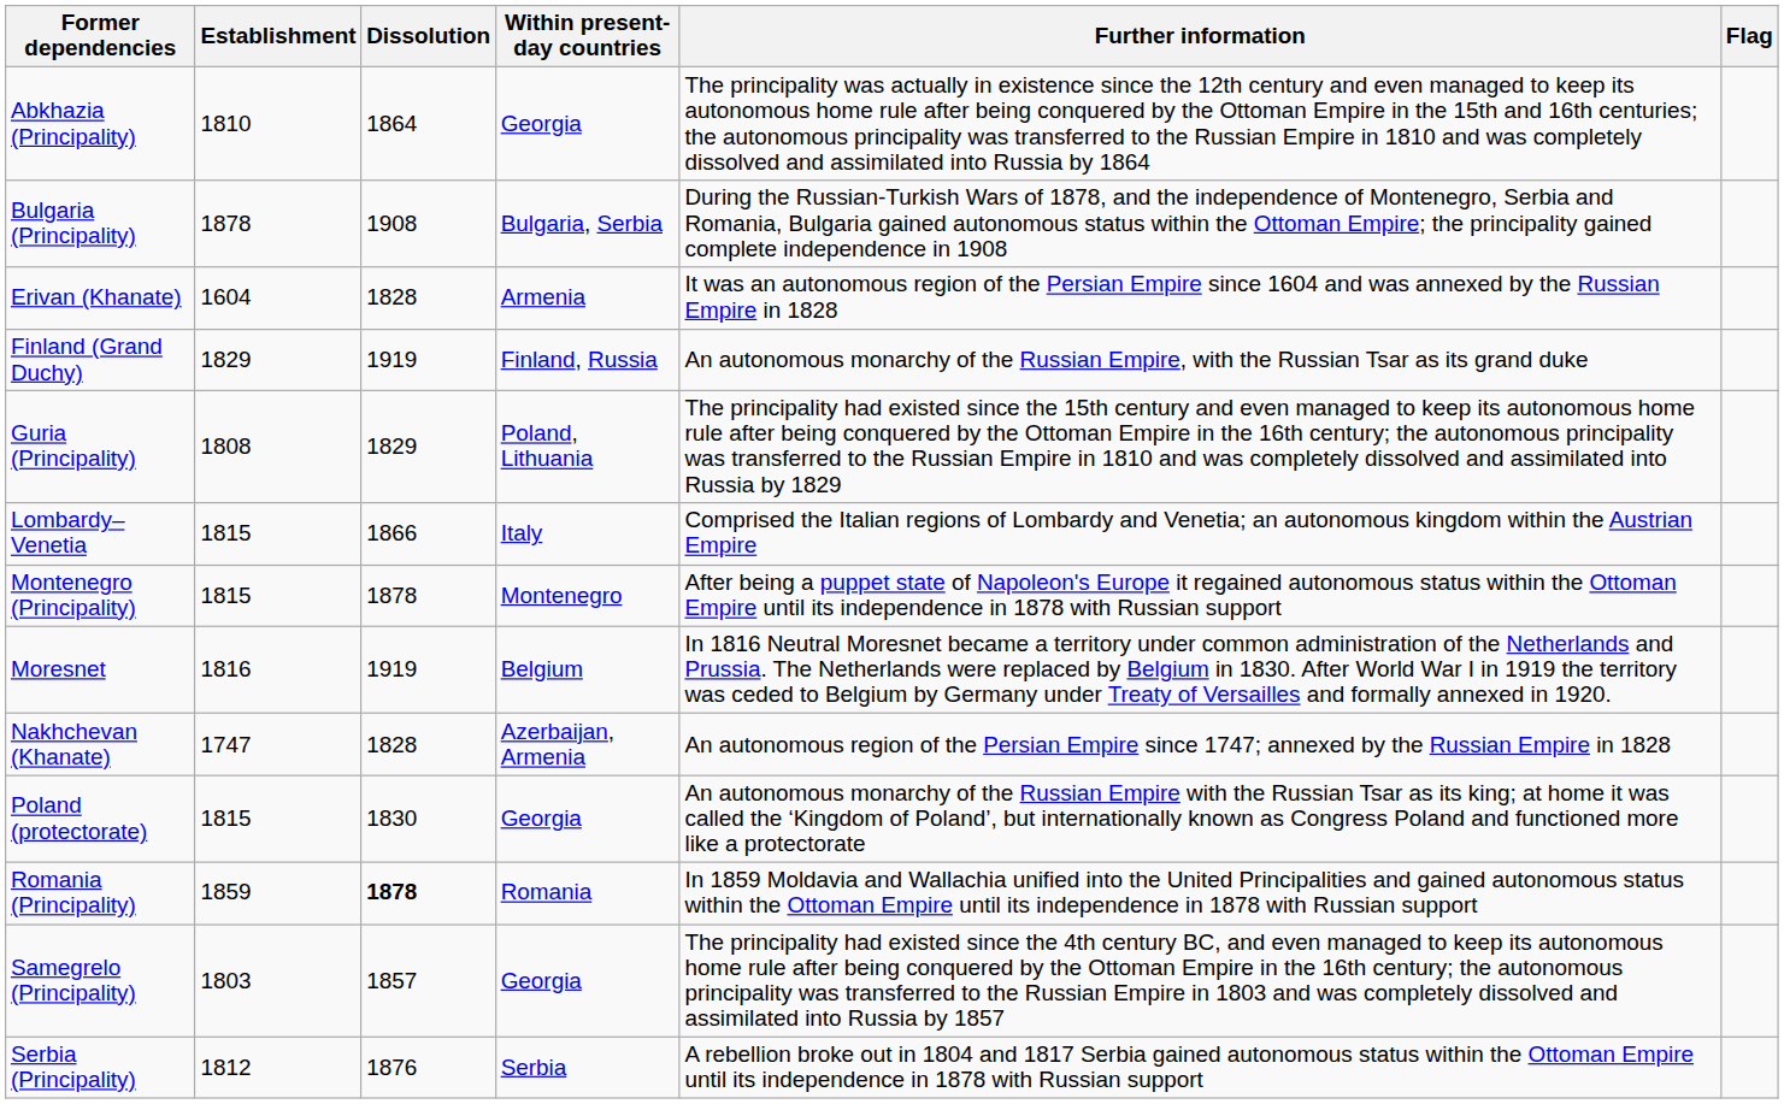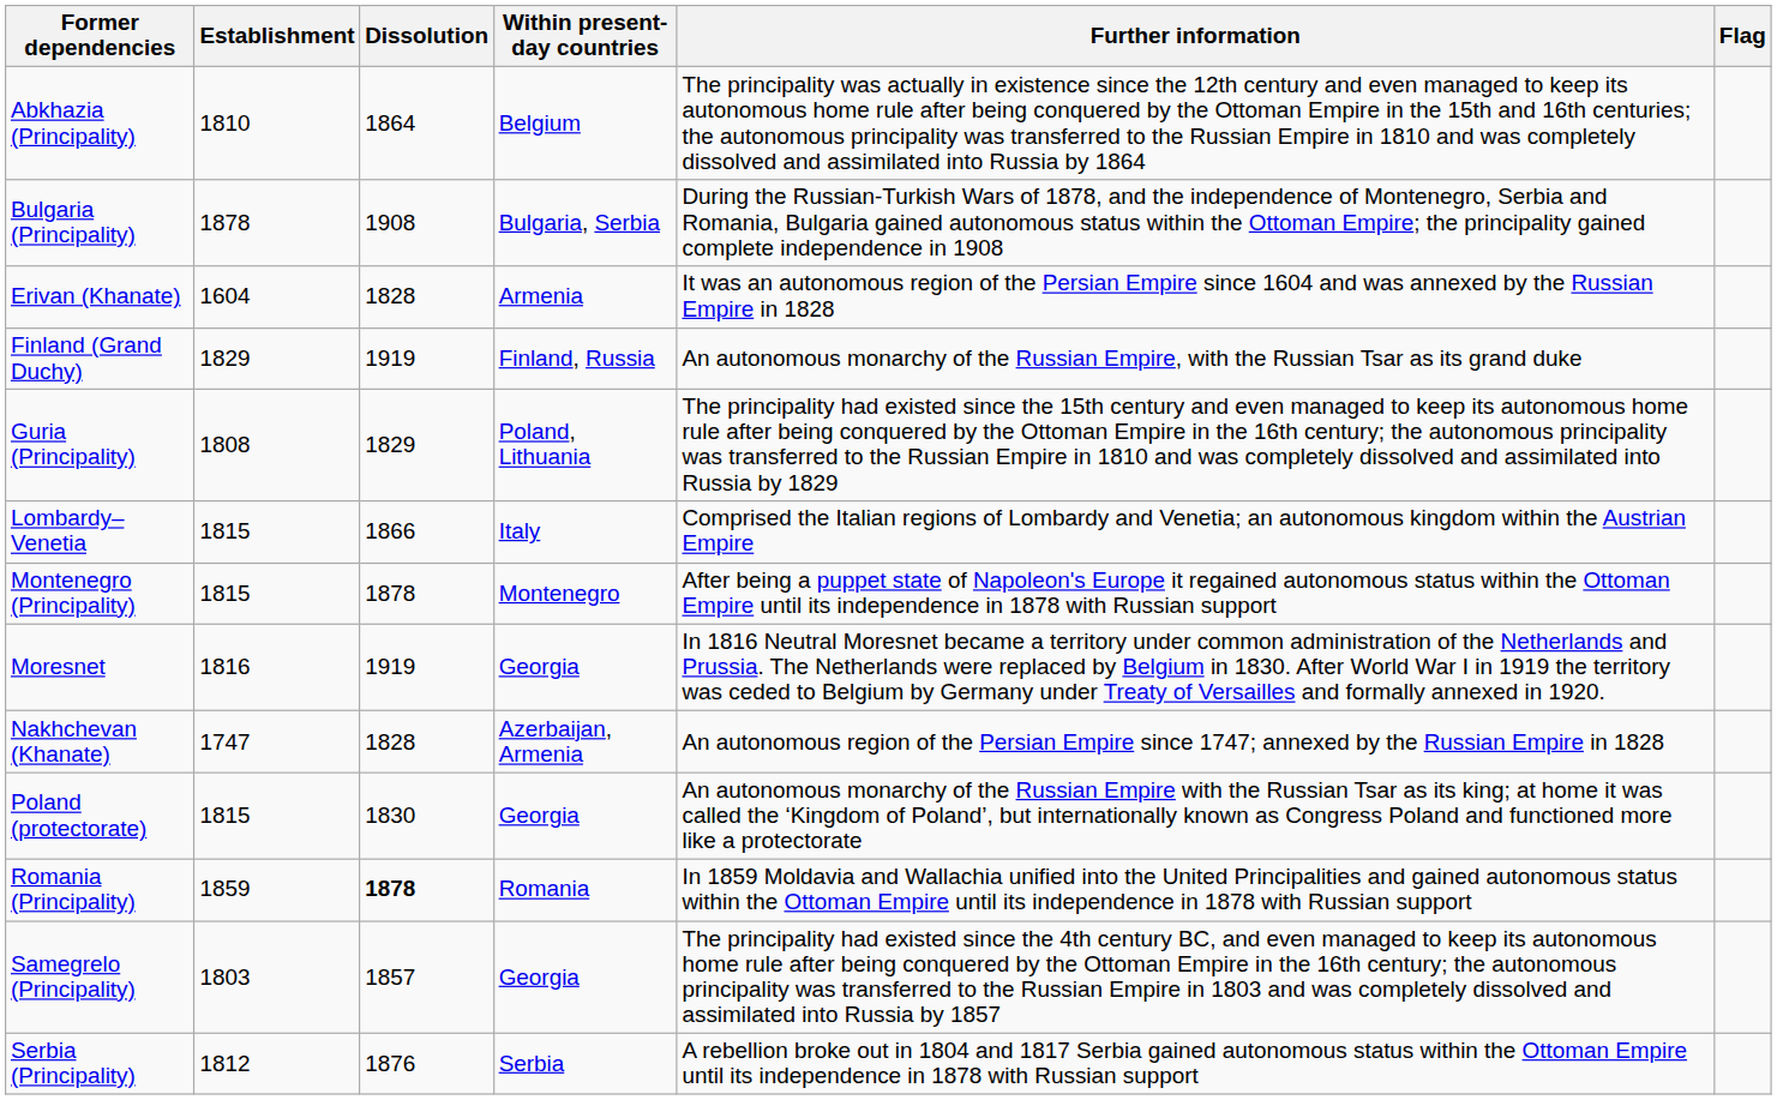 <table class="sortable wikitable">
 <tr>
 <th>Former dependencies</th>
 <th>Establishment</th>
 <th>Dissolution</th>
 <th>Within present-day countries</th>
 <th class="unsortable">Further information</th>
 <th class="unsortable">Flag</th>
 </tr>
 <tr>
 <td><a href='#'>Abkhazia (Principality)</a></td>
 <td>1810</td>
 <td>1864</td>
-<td><a href='#'>Georgia</a></td>
+<td><a href='#'>Belgium</a></td>
 <td>The principality was actually in existence since the 12th century and even managed to keep its autonomous home rule after being conquered by the Ottoman Empire in the 15th and 16th centuries; the autonomous principality was transferred to the Russian Empire in 1810 and was completely dissolved and assimilated into Russia by 1864</td>
 <td></td>
 </tr>
 <tr>
 <td><a href='#'>Bulgaria (Principality)</a></td>
 <td>1878</td>
 <td>1908</td>
 <td><a href='#'>Bulgaria</a>, <a href='#'>Serbia</a></td>
 <td>During the Russian-Turkish Wars of 1878, and the independence of Montenegro, Serbia and Romania, Bulgaria gained autonomous status within the <a href='#'>Ottoman Empire</a>; the principality gained complete independence in 1908</td>
 <td></td>
 </tr>
 <tr>
 <td><a href='#'>Erivan (Khanate)</a></td>
 <td>1604</td>
 <td>1828</td>
 <td><a href='#'>Armenia</a></td>
 <td>It was an autonomous region of the <a href='#'>Persian Empire</a> since 1604 and was annexed by the <a href='#'>Russian Empire</a> in 1828</td>
 <td></td>
 </tr>
 <tr>
 <td><a href='#'>Finland (Grand Duchy)</a></td>
 <td>1829</td>
 <td>1919</td>
 <td><a href='#'>Finland</a>, <a href='#'>Russia</a></td>
 <td>An autonomous monarchy of the <a href='#'>Russian Empire</a>, with the Russian Tsar as its grand duke</td>
 <td></td>
 </tr>
 <tr>
 <td><a href='#'>Guria (Principality)</a></td>
 <td>1808</td>
 <td>1829</td>
 <td><a href='#'>Poland</a>, <a href='#'>Lithuania</a></td>
 <td>The principality had existed since the 15th century and even managed to keep its autonomous home rule after being conquered by the Ottoman Empire in the 16th century; the autonomous principality was transferred to the Russian Empire in 1810 and was completely dissolved and assimilated into Russia by 1829</td>
 <td></td>
 </tr>
 <tr>
 <td><a href='#'>Lombardy–Venetia</a></td>
 <td>1815</td>
 <td>1866</td>
 <td><a href='#'>Italy</a></td>
 <td>Comprised the Italian regions of Lombardy and Venetia; an autonomous kingdom within the <a href='#'>Austrian Empire</a></td>
 <td></td>
 </tr>
 <tr>
 <td><a href='#'>Montenegro (Principality)</a></td>
 <td>1815</td>
 <td>1878</td>
 <td><a href='#'>Montenegro</a></td>
 <td>After being a <a href='#'>puppet state</a> of <a href='#'>Napoleon's Europe</a> it regained autonomous status within the <a href='#'>Ottoman Empire</a> until its independence in 1878 with Russian support</td>
 <td></td>
 </tr>
 <tr>
 <td><a href='#'>Moresnet</a></td>
 <td>1816</td>
 <td>1919</td>
-<td><a href='#'>Belgium</a></td>
+<td><a href='#'>Georgia</a></td>
 <td>In 1816 Neutral Moresnet became a territory under common administration of the <a href='#'>Netherlands</a> and <a href='#'>Prussia</a>. The Netherlands were replaced by <a href='#'>Belgium</a> in 1830. After World War I in 1919 the territory was ceded to Belgium by Germany under <a href='#'>Treaty of Versailles</a> and formally annexed in 1920.</td>
 <td></td>
 </tr>
 <tr>
 <td><a href='#'>Nakhchevan (Khanate)</a></td>
 <td>1747</td>
 <td>1828</td>
 <td><a href='#'>Azerbaijan</a>, <a href='#'>Armenia</a></td>
 <td>An autonomous region of the <a href='#'>Persian Empire</a> since 1747; annexed by the <a href='#'>Russian Empire</a> in 1828</td>
 <td></td>
 </tr>
 <tr>
 <td><a href='#'>Poland (protectorate)</a></td>
 <td>1815</td>
 <td>1830</td>
 <td><a href='#'>Georgia</a></td>
 <td>An autonomous monarchy of the <a href='#'>Russian Empire</a> with the Russian Tsar as its king; at home it was called the ‘Kingdom of Poland’, but internationally known as Congress Poland and functioned more like a protectorate</td>
 <td></td>
 </tr>
 <tr>
 <td><a href='#'>Romania (Principality)</a></td>
 <td>1859</td>
 <td><strong>1878</strong></td>
 <td><a href='#'>Romania</a></td>
 <td>In 1859 Moldavia and Wallachia unified into the United Principalities and gained autonomous status within the <a href='#'>Ottoman Empire</a> until its independence in 1878 with Russian support</td>
 <td></td>
 </tr>
 <tr>
 <td><a href='#'>Samegrelo (Principality)</a></td>
 <td>1803</td>
 <td>1857</td>
 <td><a href='#'>Georgia</a></td>
 <td>The principality had existed since the 4th century BC, and even managed to keep its autonomous home rule after being conquered by the Ottoman Empire in the 16th century; the autonomous principality was transferred to the Russian Empire in 1803 and was completely dissolved and assimilated into Russia by 1857</td>
 <td></td>
 </tr>
 <tr>
 <td><a href='#'>Serbia (Principality)</a></td>
 <td>1812</td>
 <td>1876</td>
 <td><a href='#'>Serbia</a></td>
 <td>A rebellion broke out in 1804 and 1817 Serbia gained autonomous status within the <a href='#'>Ottoman Empire</a> until its independence in 1878 with Russian support</td>
 <td></td>
 </tr>
 </table>
